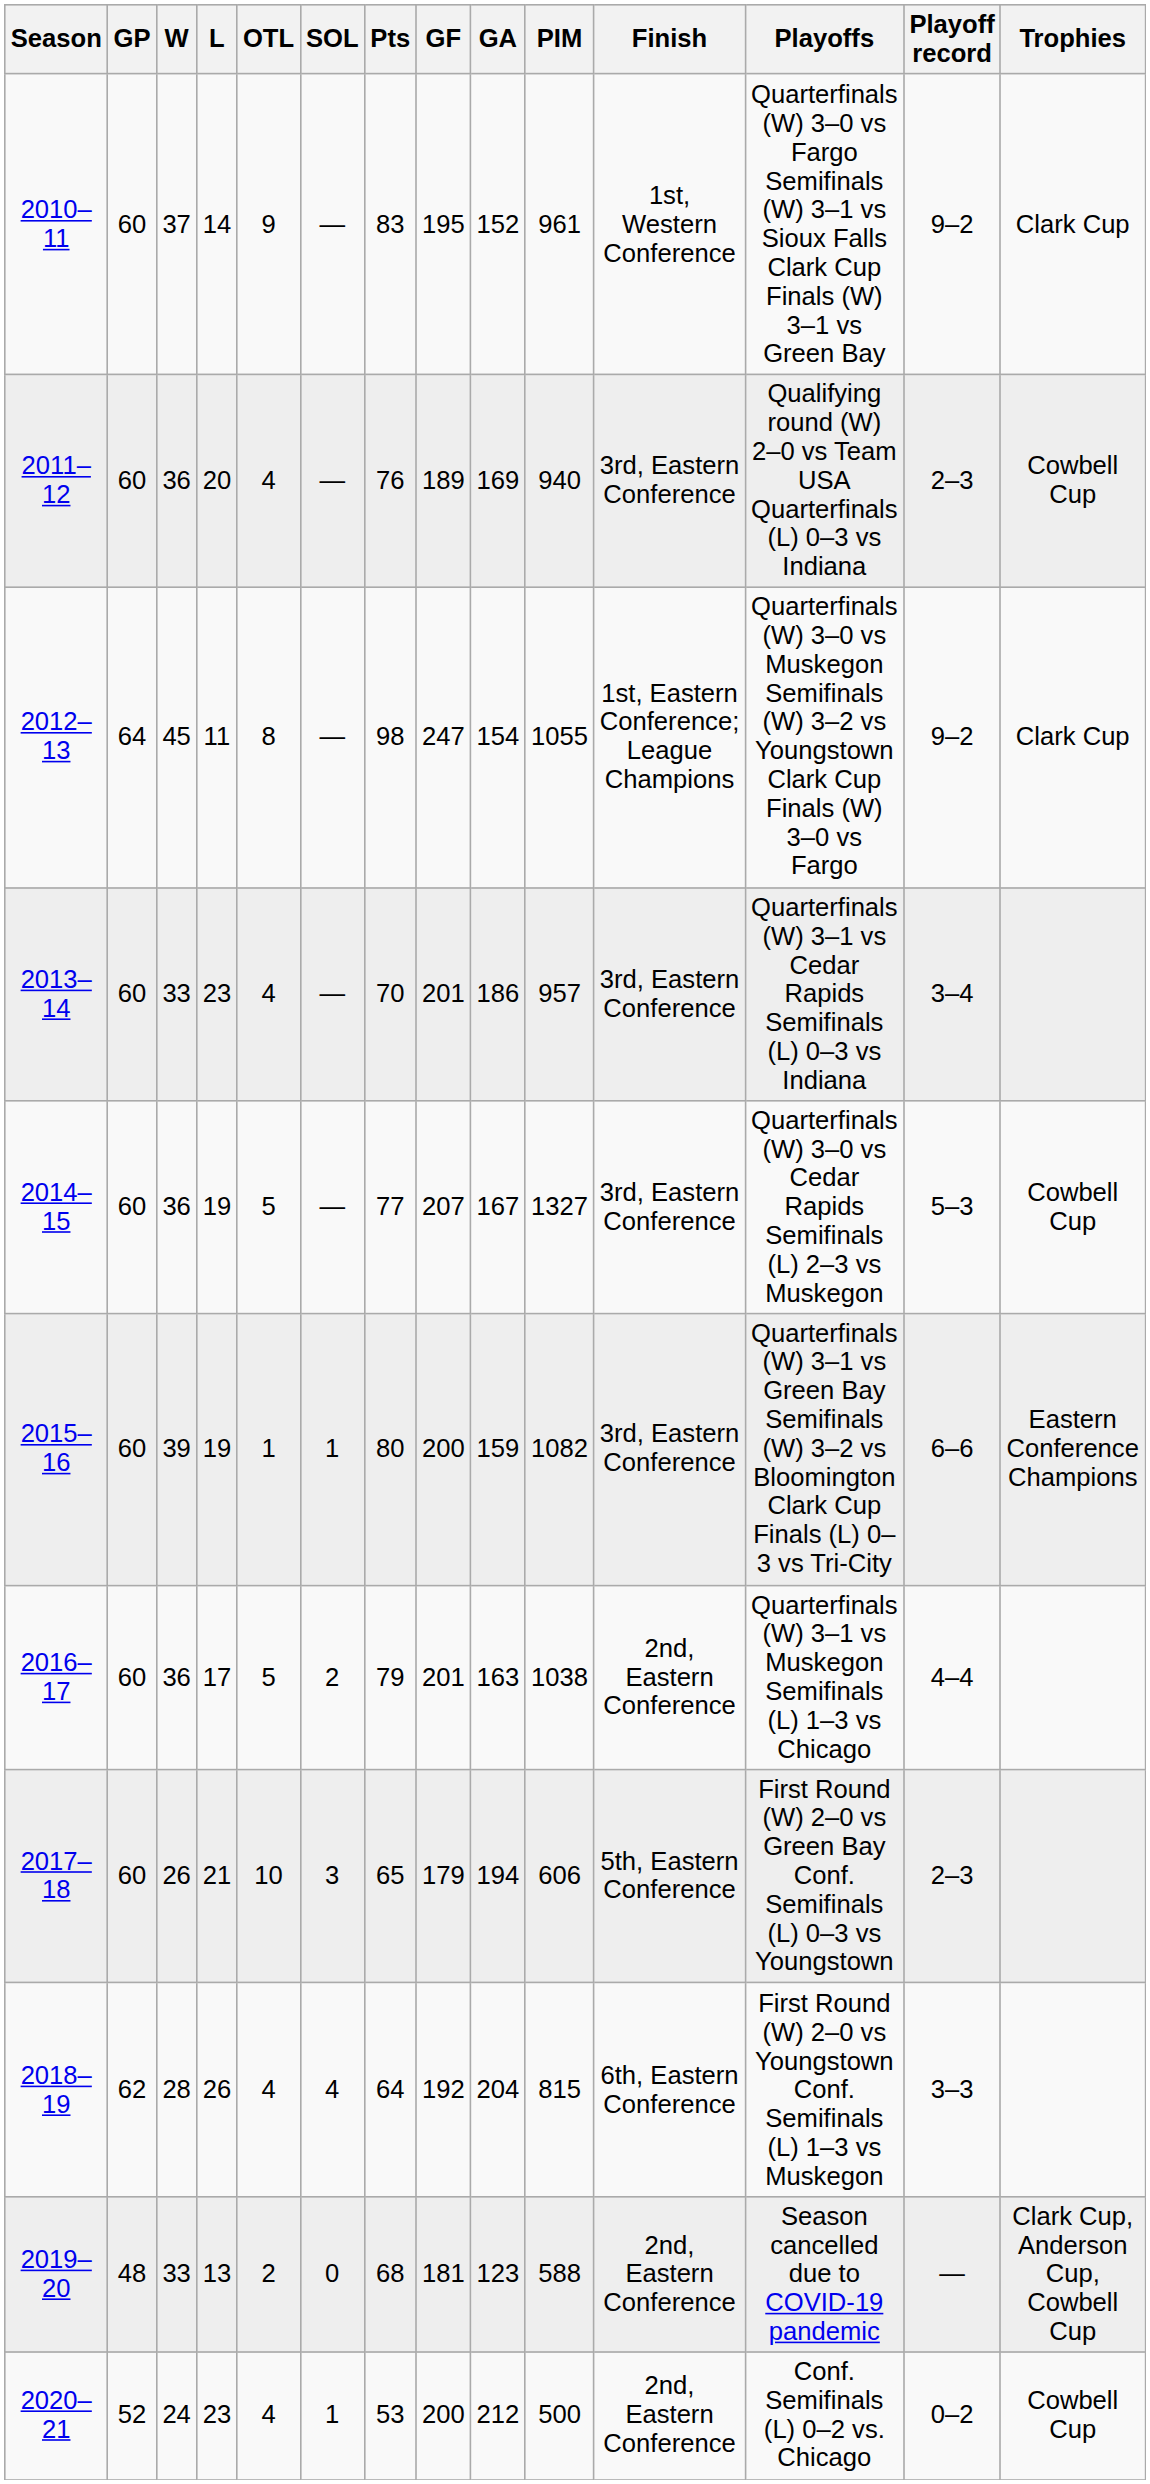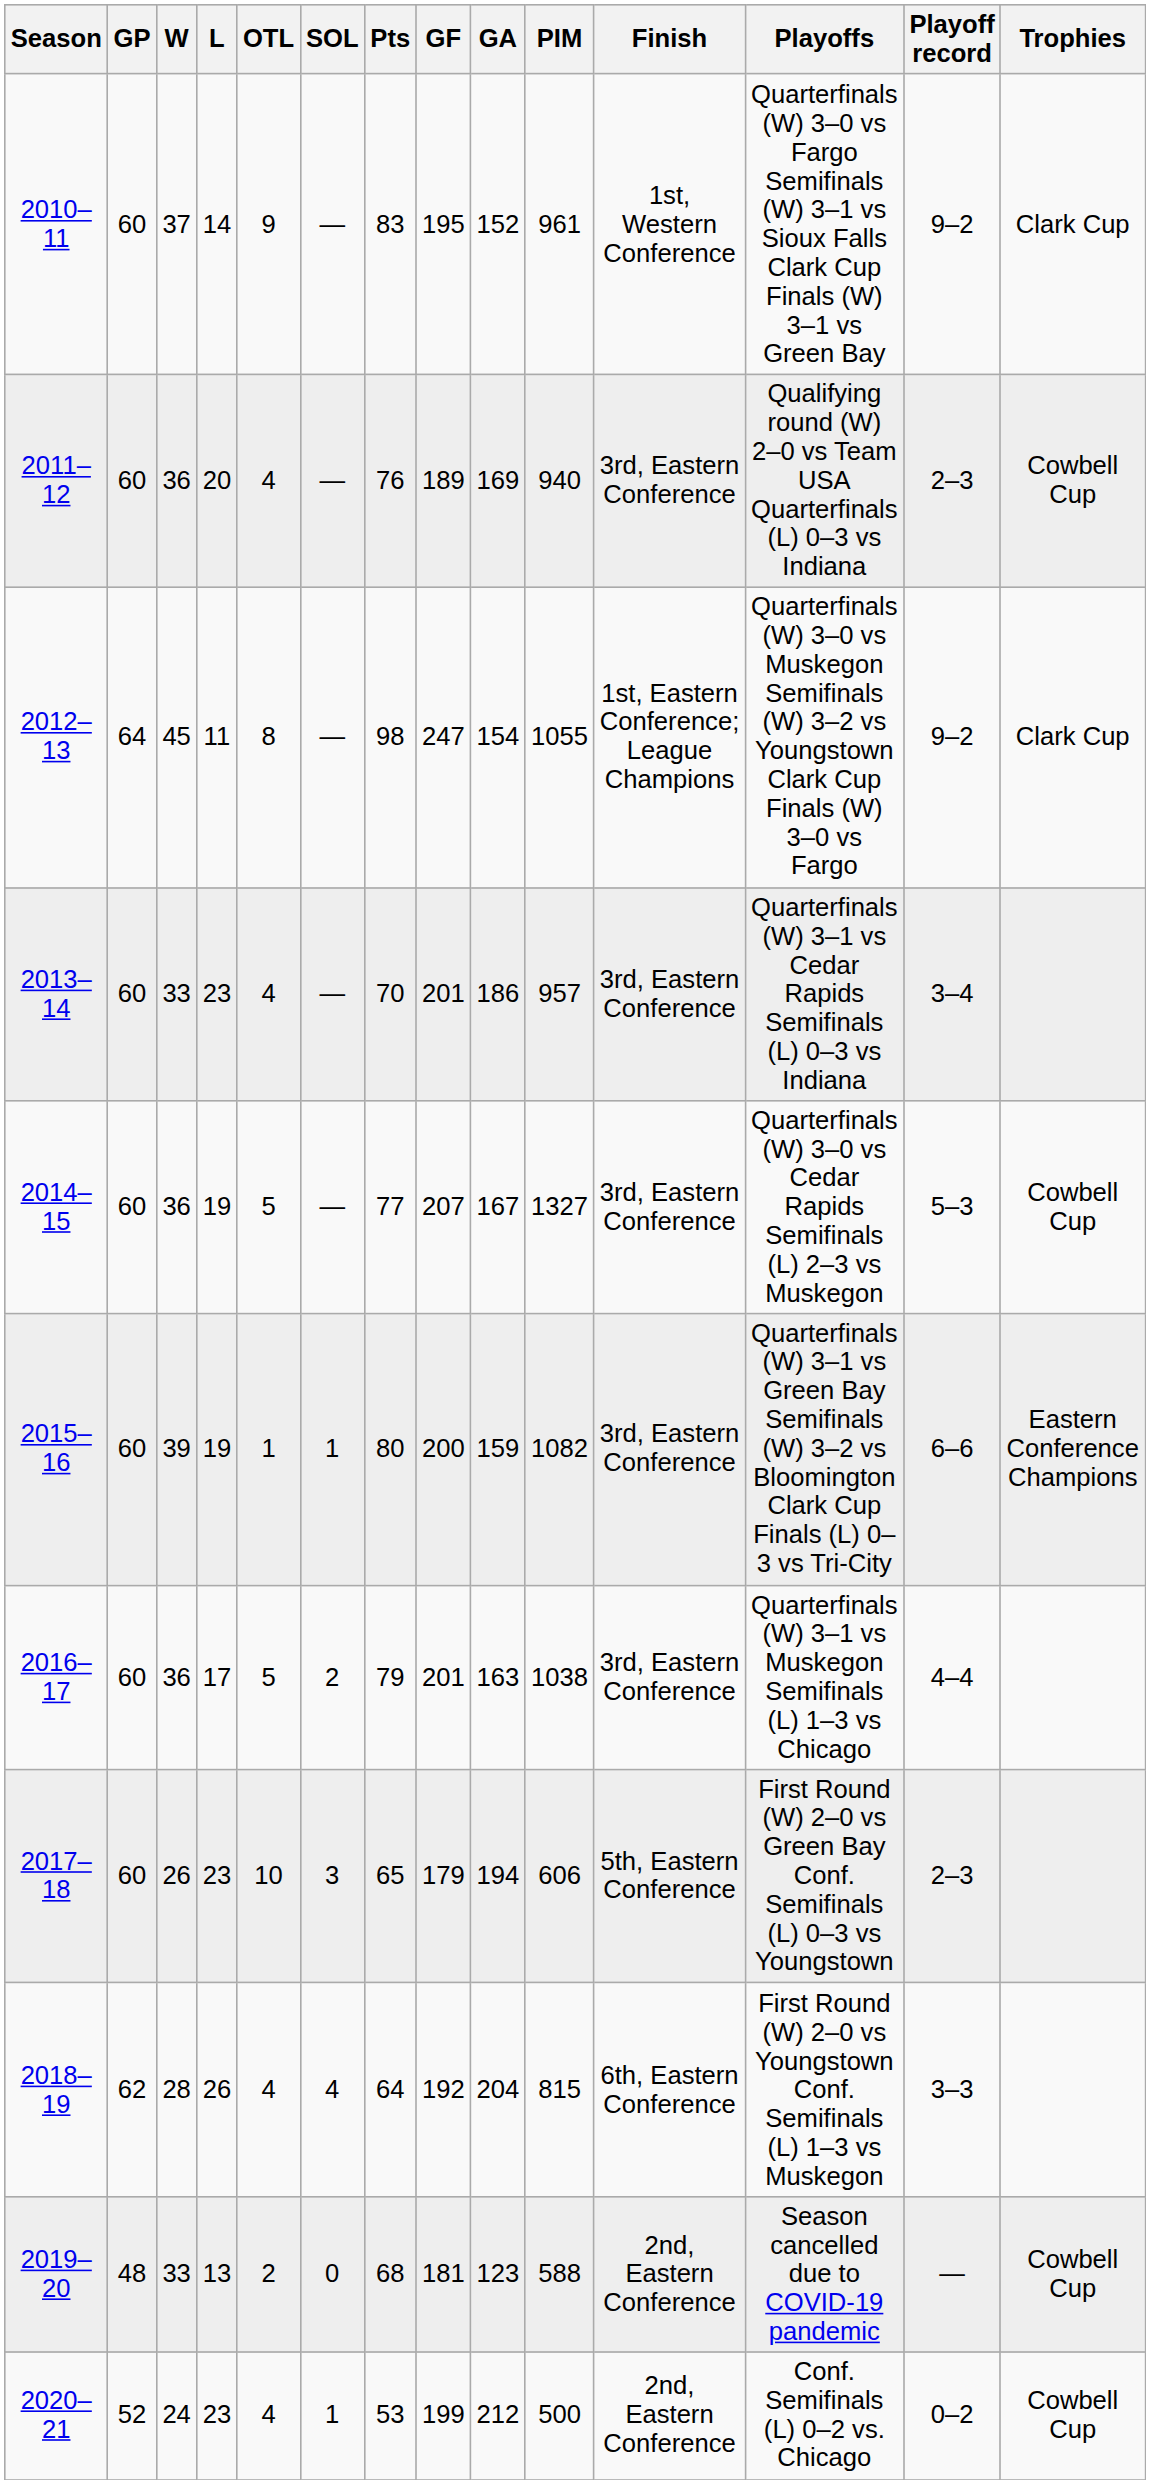 <table class="wikitable" style="text-align: center;">
 <tr align="center">
 <th>Season</th>
 <th>GP</th>
 <th>W</th>
 <th>L</th>
 <th>OTL</th>
 <th>SOL</th>
 <th>Pts</th>
 <th>GF</th>
 <th>GA</th>
 <th>PIM</th>
 <th>Finish</th>
 <th>Playoffs</th>
 <th>Playoff record</th>
 <th>Trophies</th>
 </tr>
 <tr>
 <td><a href='#'>2010–11</a></td>
 <td>60</td>
 <td>37</td>
 <td>14</td>
 <td>9</td>
 <td>—</td>
 <td>83</td>
 <td>195</td>
 <td>152</td>
 <td>961</td>
 <td>1st, Western Conference</td>
 <td>Quarterfinals (W) 3–0 vs Fargo<br>Semifinals (W) 3–1 vs Sioux Falls<br>Clark Cup Finals (W) 3–1 vs Green Bay</td>
 <td>9–2</td>
 <td>Clark Cup</td>
 </tr>
 <tr bgcolor="#eeeeee">
 <td><a href='#'>2011–12</a></td>
 <td>60</td>
 <td>36</td>
 <td>20</td>
 <td>4</td>
 <td>—</td>
 <td>76</td>
 <td>189</td>
 <td>169</td>
 <td>940</td>
 <td>3rd, Eastern Conference</td>
 <td>Qualifying round (W) 2–0 vs Team USA<br>Quarterfinals (L) 0–3 vs Indiana</td>
 <td>2–3</td>
 <td>Cowbell Cup</td>
 </tr>
 <tr>
 <td><a href='#'>2012–13</a></td>
 <td>64</td>
 <td>45</td>
 <td>11</td>
 <td>8</td>
 <td>—</td>
 <td>98</td>
 <td>247</td>
 <td>154</td>
 <td>1055</td>
 <td>1st, Eastern Conference; <br>League Champions</td>
 <td>Quarterfinals (W) 3–0 vs Muskegon<br> Semifinals (W) 3–2 vs Youngstown<br>Clark Cup Finals (W) 3–0 vs Fargo</td>
 <td>9–2</td>
 <td>Clark Cup</td>
 </tr>
 <tr bgcolor="#eeeeee">
 <td><a href='#'>2013–14</a></td>
 <td>60</td>
 <td>33</td>
 <td>23</td>
 <td>4</td>
 <td>—</td>
 <td>70</td>
 <td>201</td>
 <td>186</td>
 <td>957</td>
 <td>3rd, Eastern Conference</td>
 <td>Quarterfinals (W) 3–1 vs Cedar Rapids<br>Semifinals (L) 0–3 vs Indiana</td>
 <td>3–4</td>
 <td></td>
 </tr>
 <tr>
 <td><a href='#'>2014–15</a></td>
 <td>60</td>
 <td>36</td>
 <td>19</td>
 <td>5</td>
 <td>—</td>
 <td>77</td>
 <td>207</td>
 <td>167</td>
 <td>1327</td>
 <td>3rd, Eastern Conference</td>
 <td>Quarterfinals (W) 3–0 vs Cedar Rapids<br>Semifinals (L) 2–3 vs Muskegon</td>
 <td>5–3</td>
 <td>Cowbell Cup</td>
 </tr>
 <tr bgcolor="#eeeeee">
 <td><a href='#'>2015–16</a></td>
 <td>60</td>
 <td>39</td>
 <td>19</td>
 <td>1</td>
 <td>1</td>
 <td>80</td>
 <td>200</td>
 <td>159</td>
 <td>1082</td>
 <td>3rd, Eastern Conference</td>
 <td>Quarterfinals (W) 3–1 vs Green Bay<br>Semifinals (W) 3–2 vs Bloomington<br>Clark Cup Finals (L) 0–3 vs Tri-City</td>
 <td>6–6</td>
 <td>Eastern Conference Champions</td>
 </tr>
 <tr>
 <td><a href='#'>2016–17</a></td>
 <td>60</td>
 <td>36</td>
 <td>17</td>
 <td>5</td>
 <td>2</td>
 <td>79</td>
 <td>201</td>
 <td>163</td>
 <td>1038</td>
-<td>2nd, Eastern Conference</td>
+<td>3rd, Eastern Conference</td>
 <td>Quarterfinals (W) 3–1 vs Muskegon<br>Semifinals (L) 1–3 vs Chicago</td>
 <td>4–4</td>
 <td></td>
 </tr>
 <tr bgcolor="#eeeeee">
 <td><a href='#'>2017–18</a></td>
 <td>60</td>
 <td>26</td>
-<td>21</td>
+<td>23</td>
 <td>10</td>
 <td>3</td>
 <td>65</td>
 <td>179</td>
 <td>194</td>
 <td>606</td>
 <td>5th, Eastern Conference</td>
 <td>First Round (W) 2–0 vs Green Bay<br>Conf. Semifinals (L) 0–3 vs Youngstown</td>
 <td>2–3</td>
 <td></td>
 </tr>
 <tr>
 <td><a href='#'>2018–19</a></td>
 <td>62</td>
 <td>28</td>
 <td>26</td>
 <td>4</td>
 <td>4</td>
 <td>64</td>
 <td>192</td>
 <td>204</td>
 <td>815</td>
 <td>6th, Eastern Conference</td>
 <td>First Round (W) 2–0 vs Youngstown<br>Conf. Semifinals (L) 1–3 vs Muskegon</td>
 <td>3–3</td>
 <td></td>
 </tr>
 <tr bgcolor="#eeeeee">
 <td><a href='#'>2019–20</a></td>
 <td>48</td>
 <td>33</td>
 <td>13</td>
 <td>2</td>
 <td>0</td>
 <td>68</td>
 <td>181</td>
 <td>123</td>
 <td>588</td>
 <td>2nd, Eastern Conference</td>
 <td>Season cancelled due to <a href='#'>COVID-19 pandemic</a></td>
 <td>—</td>
-<td>Clark Cup, Anderson Cup,<br>Cowbell Cup</td>
+<td>Cowbell Cup</td>
 </tr>
 <tr>
 <td><a href='#'>2020–21</a></td>
 <td>52</td>
 <td>24</td>
 <td>23</td>
 <td>4</td>
 <td>1</td>
 <td>53</td>
-<td>200</td>
+<td>199</td>
 <td>212</td>
 <td>500</td>
 <td>2nd, Eastern Conference</td>
 <td>Conf. Semifinals (L) 0–2 vs. Chicago</td>
 <td>0–2</td>
 <td>Cowbell Cup</td>
 </tr>
 </table>
